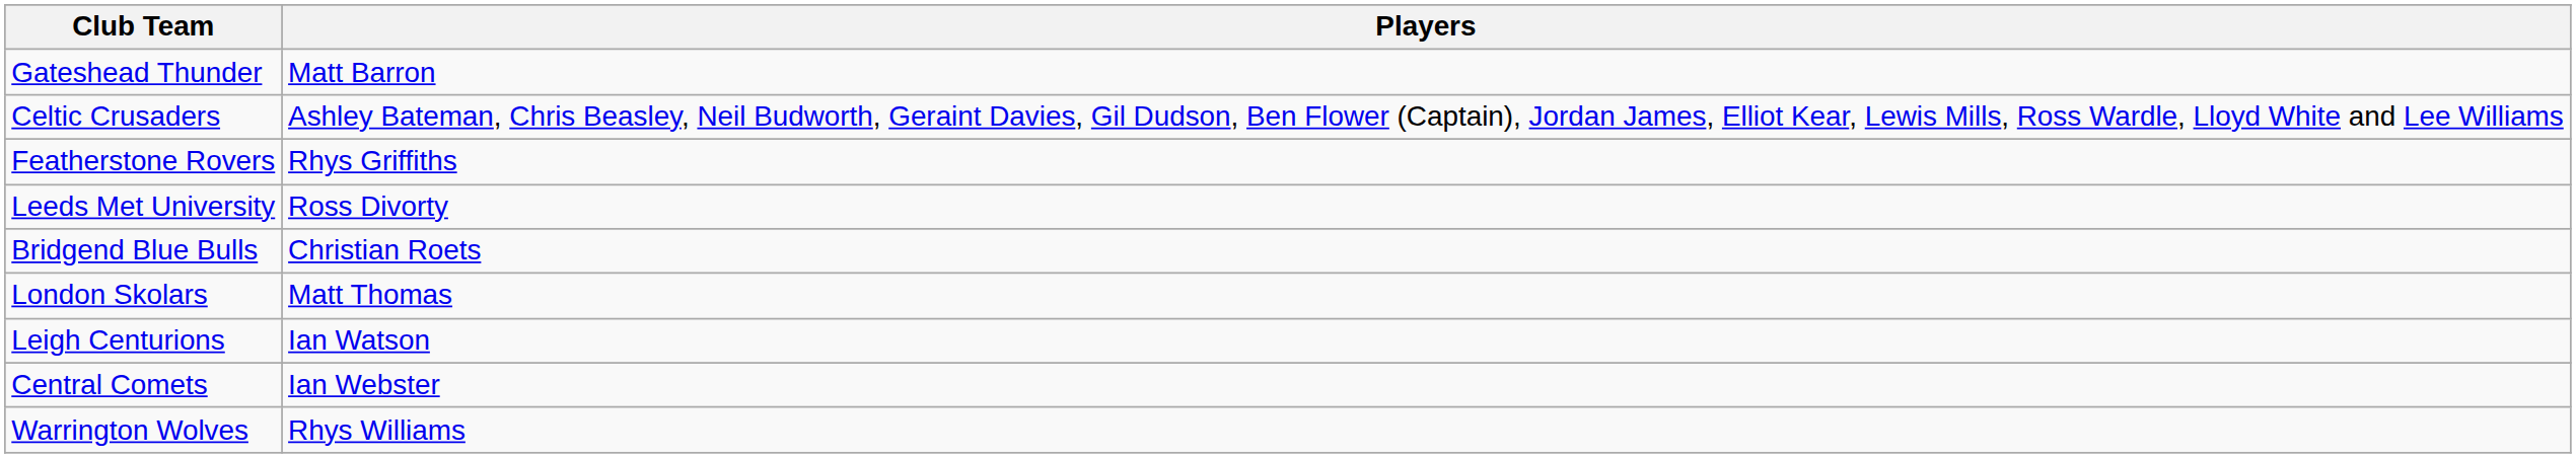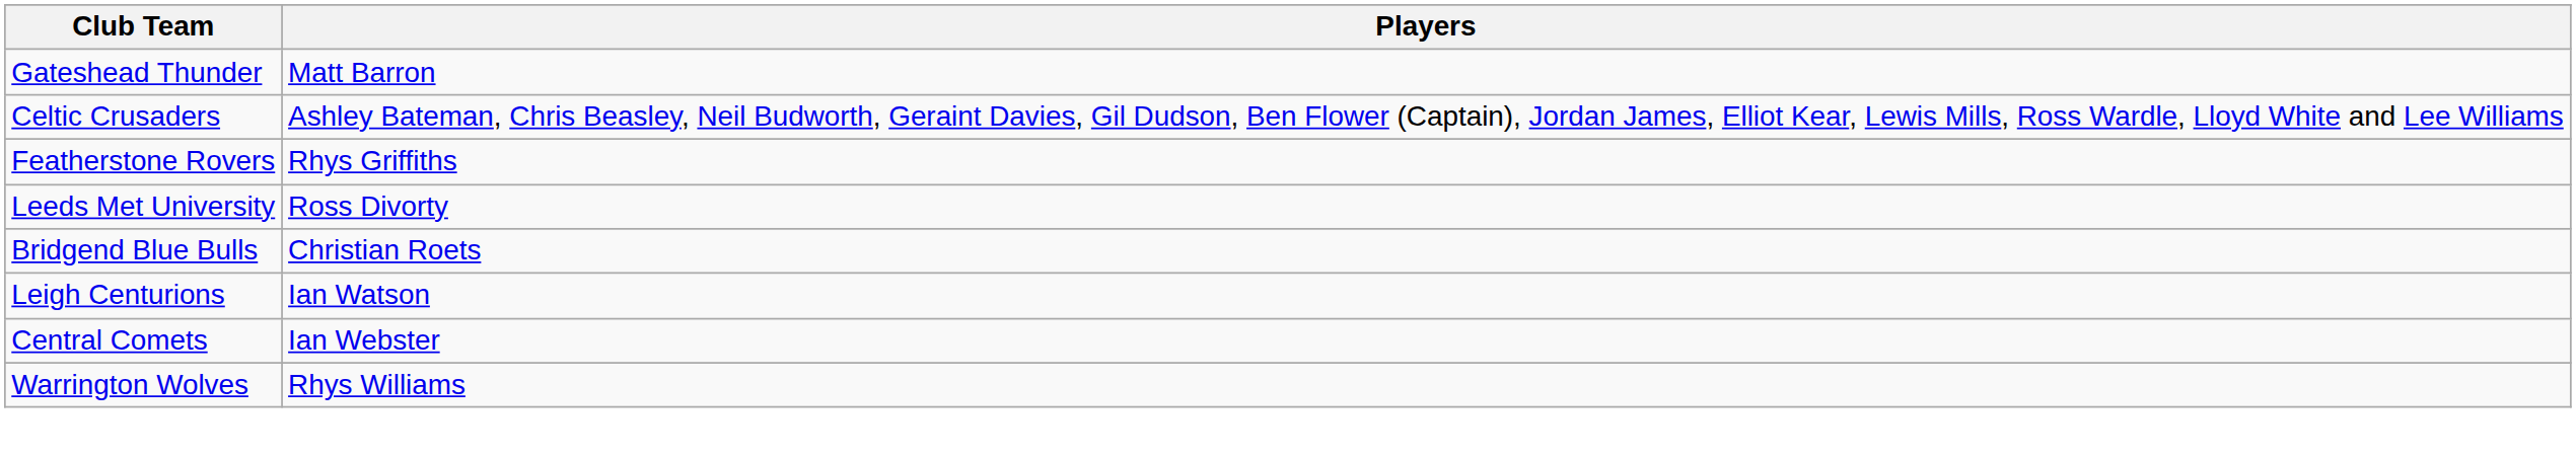 <table class="wikitable">
 <tr>
 <th>Club Team</th>
 <th>Players</th>
 </tr>
 <tr>
 <td><a href='#'>Gateshead Thunder</a></td>
 <td><a href='#'>Matt Barron</a></td>
 </tr>
 <tr>
 <td><a href='#'>Celtic Crusaders</a></td>
 <td><a href='#'>Ashley Bateman</a>, <a href='#'>Chris Beasley</a>, <a href='#'>Neil Budworth</a>, <a href='#'>Geraint Davies</a>, <a href='#'>Gil Dudson</a>, <a href='#'>Ben Flower</a> (Captain), <a href='#'>Jordan James</a>, <a href='#'>Elliot Kear</a>, <a href='#'>Lewis Mills</a>, <a href='#'>Ross Wardle</a>, <a href='#'>Lloyd White</a> and <a href='#'>Lee Williams</a></td>
 </tr>
 <tr>
 <td><a href='#'>Featherstone Rovers</a></td>
 <td><a href='#'>Rhys Griffiths</a></td>
 </tr>
 <tr>
 <td><a href='#'>Leeds Met University</a></td>
 <td><a href='#'>Ross Divorty</a></td>
 </tr>
 <tr>
 <td><a href='#'>Bridgend Blue Bulls</a></td>
 <td><a href='#'>Christian Roets</a></td>
 </tr>
 <tr>
-<td><a href='#'>London Skolars</a></td>
-<td><a href='#'>Matt Thomas</a></td>
-</tr>
-<tr>
 <td><a href='#'>Leigh Centurions</a></td>
 <td><a href='#'>Ian Watson</a></td>
 </tr>
 <tr>
 <td><a href='#'>Central Comets</a></td>
 <td><a href='#'>Ian Webster</a></td>
 </tr>
 <tr>
 <td><a href='#'>Warrington Wolves</a></td>
 <td><a href='#'>Rhys Williams</a></td>
 </tr>
 </table>
